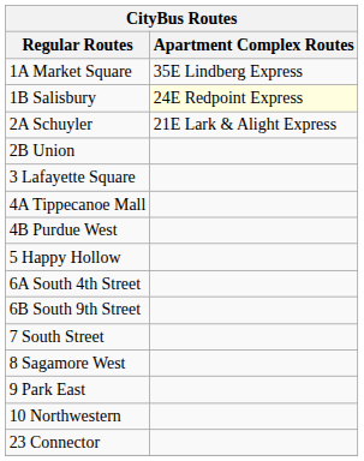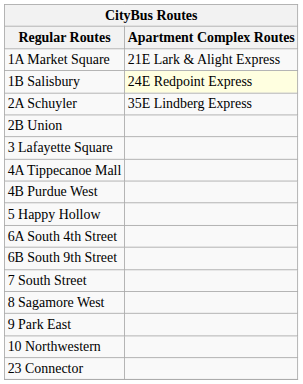 <table class="wikitable collapsible">
 <tr>
 <th colspan=5>CityBus Routes</th>
 </tr>
 <tr>
 <th>Regular Routes</th>
 <th>Apartment Complex Routes</th>
 </tr>
 <tr>
 <td style="text-align:left">1A Market Square</td>
-<td style="text-align:left">35E Lindberg Express</td>
+<td style="text-align:left">21E Lark & Alight Express</td>
 </tr>
 <tr>
 <td style="text-align:left">1B Salisbury</td>
 <td style="background: lightyellow; text-align:left">24E Redpoint Express</td>
 </tr>
 <tr>
 <td style="text-align:left">2A Schuyler</td>
-<td style="text-align:left">21E Lark & Alight Express</td>
+<td style="text-align:left">35E Lindberg Express</td>
 </tr>
 <tr>
 <td style="text-align:left">2B Union</td>
 <td style="text-align:left"></td>
 </tr>
 <tr>
 <td style="text-align:left">3 Lafayette Square</td>
 <td style="text-align:left"></td>
 </tr>
 <tr>
 <td style="text-align:left">4A Tippecanoe Mall</td>
 <td style="text-align:left"></td>
 </tr>
 <tr>
 <td style="text-align:left">4B Purdue West</td>
 <td style="text-align:left"></td>
 </tr>
 <tr>
 <td style="text-align:left">5 Happy Hollow</td>
 <td style="text-align:left"></td>
 </tr>
 <tr>
 <td style="text-align:left">6A South 4th Street</td>
 <td style="text-align:left"></td>
 </tr>
 <tr>
 <td style="text-align:left">6B South 9th Street</td>
 <td style="text-align:left"></td>
 </tr>
 <tr>
 <td style="text-align:left">7 South Street</td>
 <td style="text-align:left"></td>
 </tr>
 <tr>
 <td style="text-align:left">8 Sagamore West</td>
 <td style="text-align:left"></td>
 </tr>
 <tr>
 <td style="text-align:left">9 Park East</td>
 <td style="text-align:left"></td>
 </tr>
 <tr>
 <td style="text-align:left">10 Northwestern</td>
 <td style="text-align:left"></td>
 </tr>
 <tr>
 <td style="text-align:left">23 Connector</td>
 <td style="text-align:left"></td>
 </tr>
 <tr>
 </tr>
 </table>
